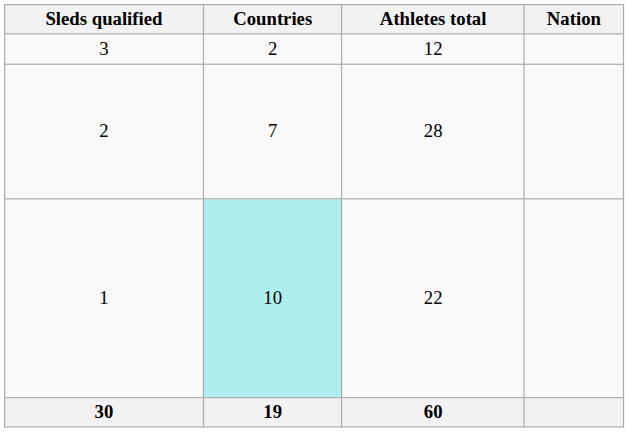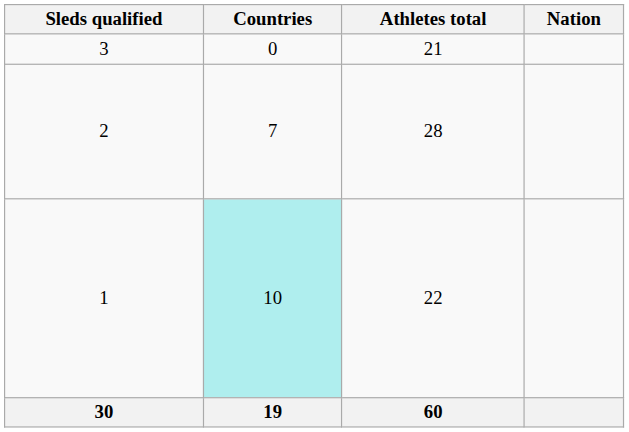 <table class="wikitable" width=530>
 <tr>
 <th>Sleds qualified</th>
 <th>Countries</th>
 <th>Athletes total</th>
 <th>Nation</th>
 </tr>
 <tr>
 <td align=center>3</td>
-<td align=center>2</td>
-<td align=center>12</td>
+<td align=center>0</td>
+<td align=center>21</td>
 <td><br></td>
 </tr>
 <tr>
 <td align=center>2</td>
 <td align=center>7</td>
 <td align=center>28</td>
 <td><br><br><br><br><br><br></td>
 </tr>
 <tr>
 <td align=center>1</td>
 <td align=center style="background: paleturquoise;">10</td>
 <td align=center>22</td>
 <td><br><br><br><br><br><br><br><br><br></td>
 </tr>
 <tr>
 <th>30</th>
 <th>19</th>
 <th>60</th>
 <th></th>
 </tr>
 </table>
